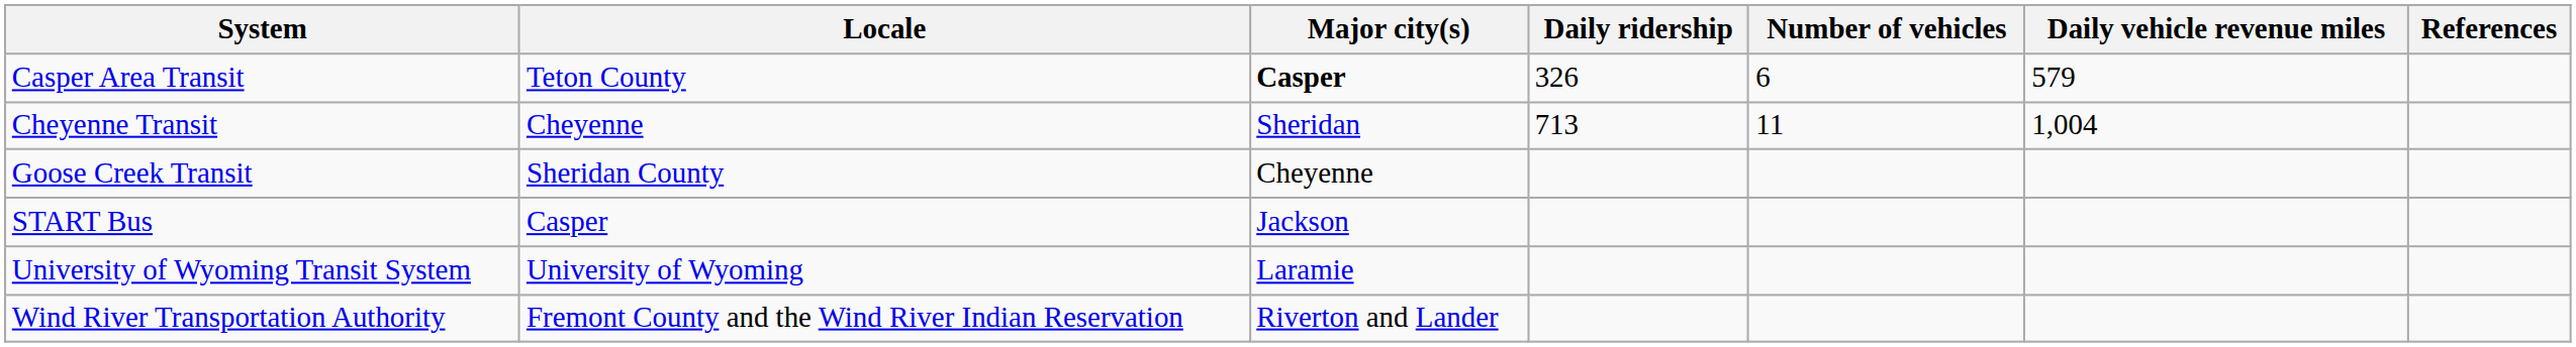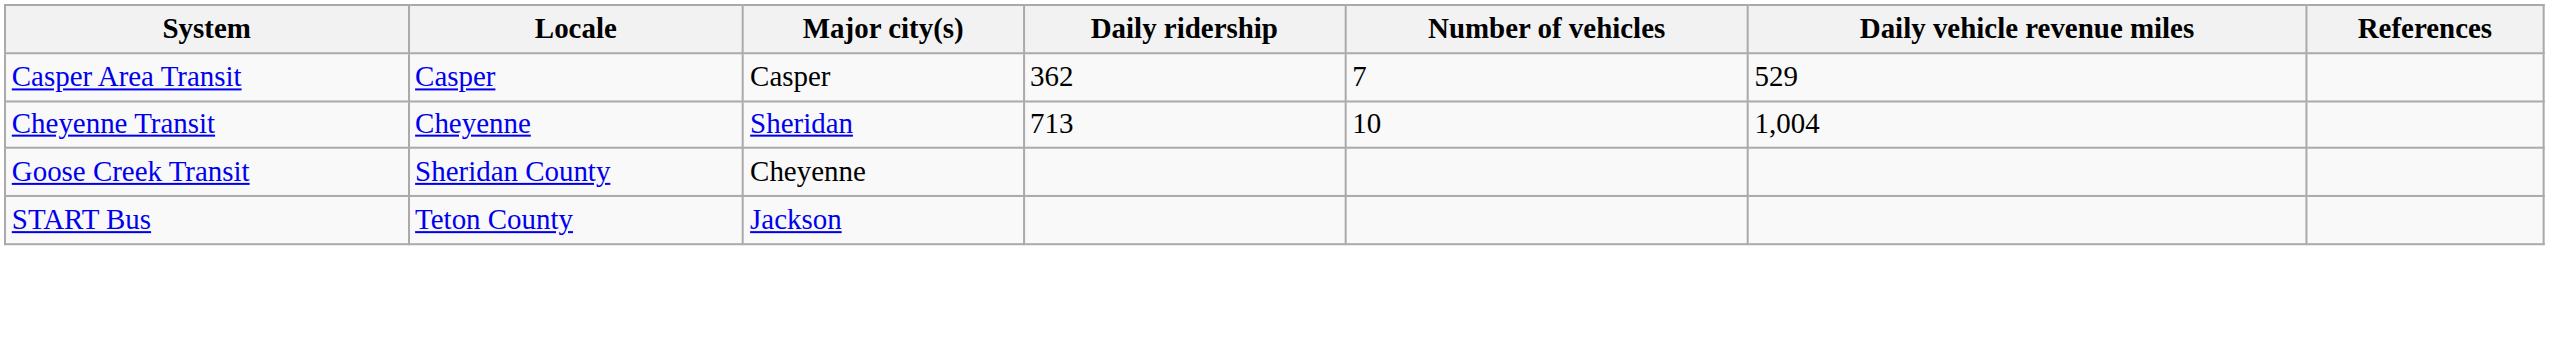 <table class="wikitable sortable" style="font-size: 90%; width: 100%">
 <tr>
 <th>System</th>
 <th>Locale</th>
 <th>Major city(s)</th>
 <th>Daily ridership</th>
 <th>Number of vehicles</th>
 <th>Daily vehicle revenue miles</th>
 <th>References</th>
 </tr>
 <tr>
 <td><a href='#'>Casper Area Transit</a></td>
-<td><a href='#'>Teton County</a></td>
-<td><strong>Casper</strong></td>
-<td>326</td>
-<td>6</td>
-<td>579</td>
+<td><a href='#'>Casper</a></td>
+<td>Casper</td>
+<td>362</td>
+<td>7</td>
+<td>529</td>
 <td></td>
 </tr>
 <tr>
 <td><a href='#'>Cheyenne Transit</a></td>
 <td><a href='#'>Cheyenne</a></td>
 <td><a href='#'>Sheridan</a></td>
 <td>713</td>
-<td>11</td>
+<td>10</td>
 <td>1,004</td>
 <td></td>
 </tr>
 <tr>
 <td><a href='#'>Goose Creek Transit</a></td>
 <td><a href='#'>Sheridan County</a></td>
 <td>Cheyenne</td>
 <td></td>
 <td></td>
 <td></td>
 <td></td>
 </tr>
 <tr>
 <td><a href='#'>START Bus</a></td>
-<td><a href='#'>Casper</a></td>
+<td><a href='#'>Teton County</a></td>
 <td><a href='#'>Jackson</a></td>
 <td></td>
 <td></td>
 <td></td>
 <td></td>
 </tr>
-<tr>
-<td><a href='#'>University of Wyoming Transit System</a></td>
-<td><a href='#'>University of Wyoming</a></td>
-<td><a href='#'>Laramie</a></td>
-<td></td>
-<td></td>
-<td></td>
-<td></td>
-</tr>
-<tr>
-<td><a href='#'>Wind River Transportation Authority</a></td>
-<td><a href='#'>Fremont County</a> and the <a href='#'>Wind River Indian Reservation</a></td>
-<td><a href='#'>Riverton</a> and <a href='#'>Lander</a></td>
-<td></td>
-<td></td>
-<td></td>
-<td></td>
-</tr>
 </table>
